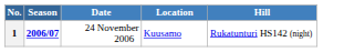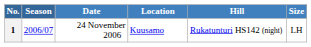 <table class="wikitable sortable" style="font-size:86%; line-height:15px; text-align:left; border:grey solid 1px; border-collapse:collapse; background:#ffffff;">
 <tr style="background:#efefef;">
 <th style="background-color:#369; color:white; width:10px;">No.</th>
 <th style="background-color:#369; color:white;  width:30px;">Season</th>
 <th style="background-color:#4180be; color:white; width:105px;">Date</th>
 <th style="background-color:#4180be; color:white; width:86px;">Location</th>
 <th style="background-color:#4180be; color:white; width:145px;">Hill</th>
+<th style="background-color:#4180be; color:white; width:25px;">Size</th>
 </tr>
 <tr>
 <th scope=row style="text-align:center;">1</th>
-<td align=center><strong><a href='#'>2006/07</a></strong></td>
+<td align=center><a href='#'>2006/07</a></td>
 <td align=right>24 November 2006  </td>
 <td> <a href='#'>Kuusamo</a></td>
 <td><a href='#'>Rukatunturi</a> HS142 <small>(night)</small></td>
+<td align=center>LH</td>
 </tr>
 </table>
